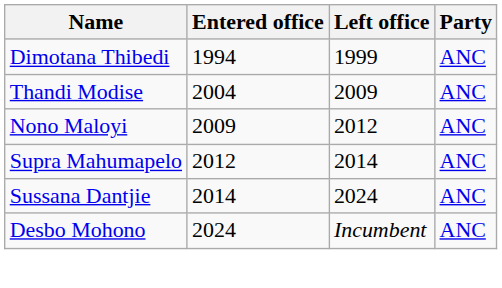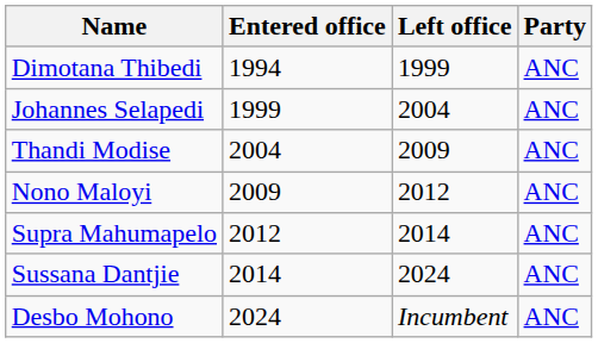 <table class="wikitable">
 <tr>
 <th>Name</th>
 <th>Entered office</th>
 <th>Left office</th>
 <th>Party</th>
 </tr>
 <tr>
 <td><a href='#'>Dimotana Thibedi</a></td>
 <td>1994</td>
 <td>1999</td>
+<td><a href='#'>ANC</a></td>
+</tr>
+<tr>
+<td><a href='#'>Johannes Selapedi</a></td>
+<td>1999</td>
+<td>2004</td>
 <td><a href='#'>ANC</a></td>
 </tr>
 <tr>
 <td><a href='#'>Thandi Modise</a></td>
 <td>2004</td>
 <td>2009</td>
 <td><a href='#'>ANC</a></td>
 </tr>
 <tr>
 <td><a href='#'>Nono Maloyi</a></td>
 <td>2009</td>
 <td>2012</td>
 <td><a href='#'>ANC</a></td>
 </tr>
 <tr>
 <td><a href='#'>Supra Mahumapelo</a></td>
 <td>2012</td>
 <td>2014</td>
 <td><a href='#'>ANC</a></td>
 </tr>
 <tr>
 <td><a href='#'>Sussana Dantjie</a></td>
 <td>2014</td>
 <td>2024</td>
 <td><a href='#'>ANC</a></td>
 </tr>
 <tr>
 <td><a href='#'>Desbo Mohono</a></td>
 <td>2024</td>
 <td><em>Incumbent</em></td>
 <td><a href='#'>ANC</a></td>
 </tr>
 </table>
